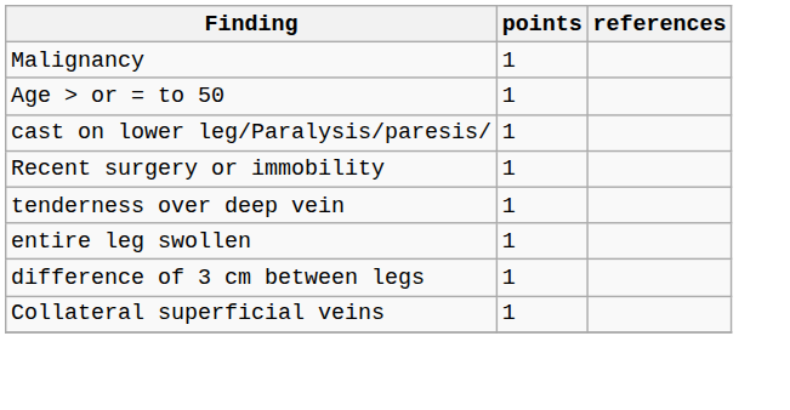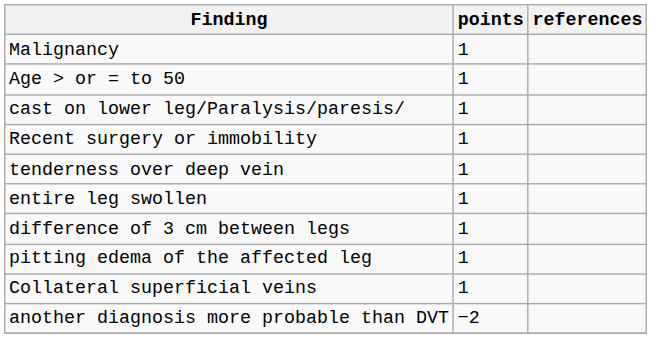 <table class="wikitable">
 <tr>
 <th>Finding</th>
 <th>points</th>
 <th>references</th>
 </tr>
 <tr>
 <td>Malignancy</td>
 <td>1</td>
 <td></td>
 </tr>
 <tr>
 <td>Age > or = to 50</td>
 <td>1</td>
 <td></td>
 </tr>
 <tr>
 <td>cast on lower leg/Paralysis/paresis/</td>
 <td>1</td>
 <td></td>
 </tr>
 <tr>
 <td>Recent surgery or immobility</td>
 <td>1</td>
 <td></td>
 </tr>
 <tr>
 <td>tenderness over deep vein</td>
 <td>1</td>
 <td></td>
 </tr>
 <tr>
 <td>entire leg swollen</td>
 <td>1</td>
 <td></td>
 </tr>
 <tr>
 <td>difference of 3 cm between legs</td>
 <td>1</td>
 <td></td>
 </tr>
 <tr>
+<td>pitting edema of the affected leg</td>
+<td>1</td>
+<td></td>
+</tr>
+<tr>
 <td>Collateral superficial veins</td>
 <td>1</td>
 <td></td>
 </tr>
 <tr>
+<td>another diagnosis more probable than DVT</td>
+<td>−2</td>
+<td></td>
+</tr>
+<tr>
 </tr>
 </table>
